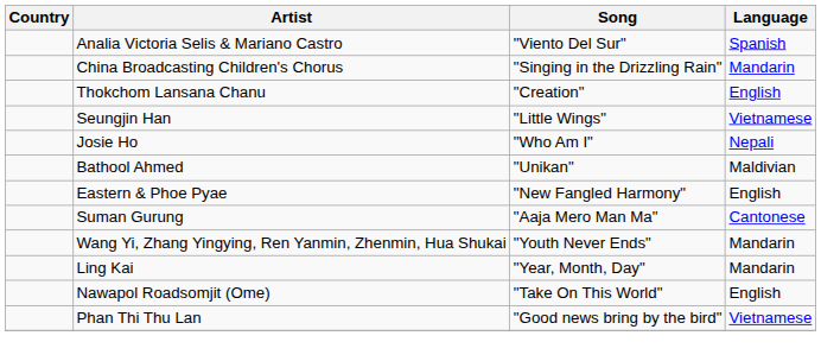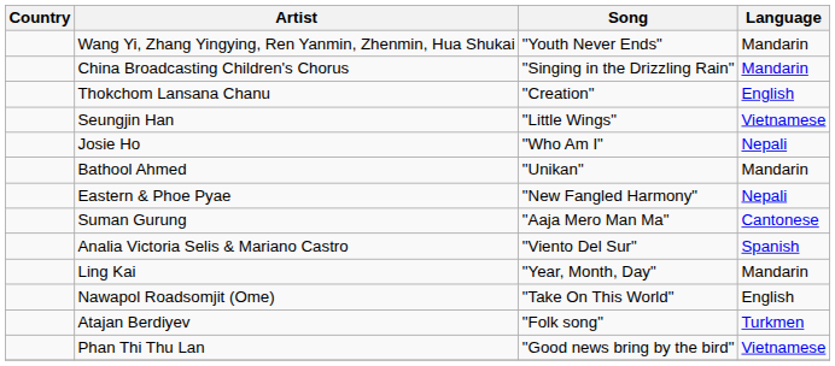 <table class="sortable wikitable">
 <tr>
 <th>Country</th>
 <th>Artist</th>
 <th>Song</th>
 <th>Language</th>
 </tr>
 <tr>
 <td></td>
-<td>Analia Victoria Selis & Mariano Castro</td>
-<td>"Viento Del Sur"</td>
-<td><a href='#'>Spanish</a></td>
+<td>Wang Yi, Zhang Yingying, Ren Yanmin, Zhenmin, Hua Shukai</td>
+<td>"Youth Never Ends"</td>
+<td>Mandarin</td>
 </tr>
 <tr>
 <td></td>
 <td>China Broadcasting Children's Chorus</td>
 <td>"Singing in the Drizzling Rain"</td>
 <td><a href='#'>Mandarin</a></td>
 </tr>
 <tr>
 <td></td>
 <td>Thokchom Lansana Chanu</td>
 <td>"Creation"</td>
 <td><a href='#'>English</a></td>
 </tr>
 <tr>
 <td></td>
 <td>Seungjin Han</td>
 <td>"Little Wings"</td>
 <td><a href='#'>Vietnamese</a></td>
 </tr>
 <tr>
 <td></td>
 <td>Josie Ho</td>
 <td>"Who Am I"</td>
 <td><a href='#'>Nepali</a></td>
 </tr>
 <tr>
 <td></td>
 <td>Bathool Ahmed</td>
 <td>"Unikan"</td>
-<td>Maldivian</td>
+<td>Mandarin</td>
 </tr>
 <tr>
 <td></td>
 <td>Eastern & Phoe Pyae</td>
 <td>"New Fangled Harmony"</td>
-<td>English</td>
+<td><a href='#'>Nepali</a></td>
 </tr>
 <tr>
 <td></td>
 <td>Suman Gurung</td>
 <td>"Aaja Mero Man Ma"</td>
 <td><a href='#'>Cantonese</a></td>
 </tr>
 <tr>
 <td></td>
-<td>Wang Yi, Zhang Yingying, Ren Yanmin, Zhenmin, Hua Shukai</td>
-<td>"Youth Never Ends"</td>
-<td>Mandarin</td>
+<td>Analia Victoria Selis & Mariano Castro</td>
+<td>"Viento Del Sur"</td>
+<td><a href='#'>Spanish</a></td>
 </tr>
 <tr>
 <td></td>
 <td>Ling Kai</td>
 <td>"Year, Month, Day"</td>
 <td>Mandarin</td>
 </tr>
 <tr>
 <td></td>
 <td>Nawapol Roadsomjit (Ome)</td>
 <td>"Take On This World"</td>
 <td>English</td>
 </tr>
 <tr>
 <td></td>
+<td>Atajan Berdiyev</td>
+<td>"Folk song"</td>
+<td><a href='#'>Turkmen</a></td>
+</tr>
+<tr>
+<td></td>
 <td>Phan Thi Thu Lan</td>
 <td>"Good news bring by the bird"</td>
 <td><a href='#'>Vietnamese</a></td>
 </tr>
 <tr>
 </tr>
 </table>
